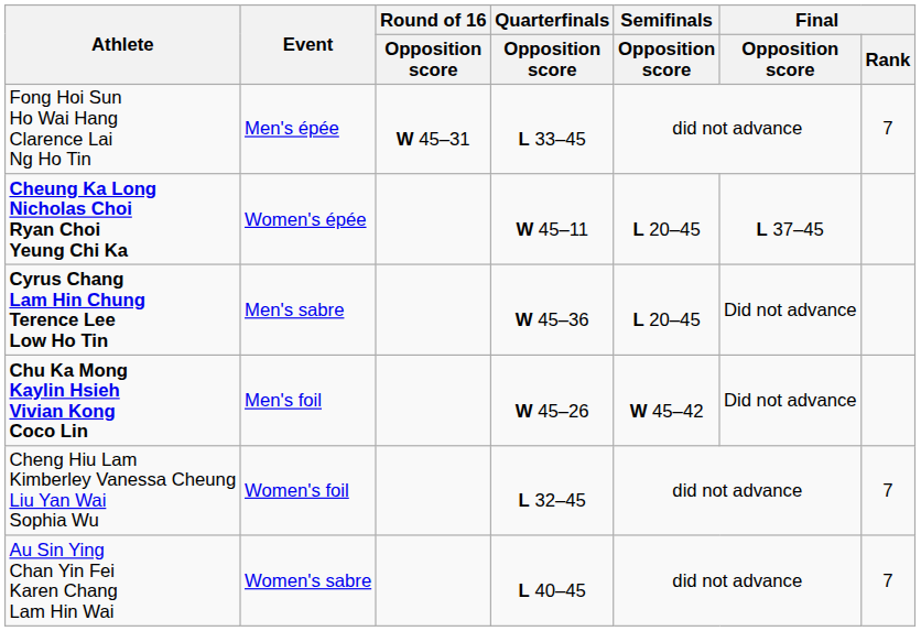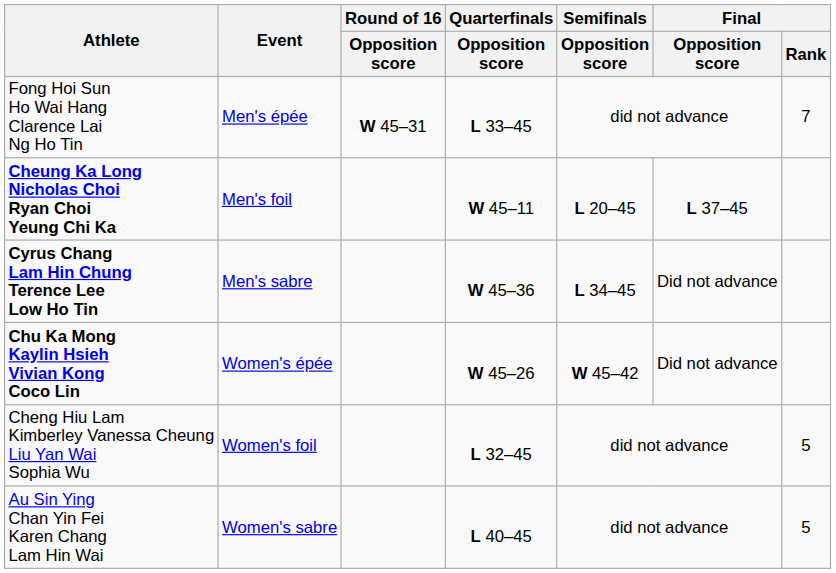 <table class=wikitable style=font-size:90%;text-align:center>
 <tr>
 <th rowspan="2">Athlete</th>
 <th rowspan="2">Event</th>
 <th>Round of 16</th>
 <th>Quarterfinals</th>
 <th>Semifinals</th>
 <th colspan="2">Final</th>
 </tr>
 <tr>
 <th>Opposition<br> score</th>
 <th>Opposition<br> score</th>
 <th>Opposition<br> score</th>
 <th>Opposition<br> score</th>
 <th>Rank</th>
 </tr>
 <tr>
 <td align=left>Fong Hoi Sun<br>Ho Wai Hang<br>Clarence Lai<br>Ng Ho Tin</td>
 <td align=left><a href='#'>Men's épée</a></td>
 <td><br><strong>W</strong> 45–31</td>
 <td><br><strong>L</strong> 33–45</td>
 <td colspan=2>did not advance</td>
 <td>7</td>
 </tr>
 <tr>
 <td align=left><strong><a href='#'>Cheung Ka Long</a><br><a href='#'>Nicholas Choi</a><br>Ryan Choi<br>Yeung Chi Ka</strong></td>
-<td align=left><a href='#'>Women's épée</a></td>
+<td align=left><a href='#'>Men's foil</a></td>
 <td></td>
 <td><br><strong>W</strong> 45–11</td>
 <td><br><strong>L</strong> 20–45</td>
 <td><br><strong>L</strong> 37–45</td>
 <td></td>
 </tr>
 <tr>
 <td align=left><strong>Cyrus Chang<br><a href='#'>Lam Hin Chung</a><br>Terence Lee<br>Low Ho Tin</strong></td>
 <td align=left><a href='#'>Men's sabre</a></td>
 <td></td>
 <td><br><strong>W</strong> 45–36</td>
-<td><br><strong>L</strong> 20–45</td>
+<td><br><strong>L</strong> 34–45</td>
 <td>Did not advance</td>
 <td></td>
 </tr>
 <tr>
 <td align=left><strong>Chu Ka Mong<br><a href='#'>Kaylin Hsieh</a><br><a href='#'>Vivian Kong</a><br>Coco Lin</strong></td>
-<td align=left><a href='#'>Men's foil</a></td>
+<td align=left><a href='#'>Women's épée</a></td>
 <td></td>
 <td><br><strong>W</strong> 45–26</td>
 <td><br><strong>W</strong> 45–42</td>
 <td>Did not advance</td>
 <td></td>
 </tr>
 <tr>
 <td align=left>Cheng Hiu Lam<br>Kimberley Vanessa Cheung<br><a href='#'>Liu Yan Wai</a><br>Sophia Wu</td>
 <td align=left><a href='#'>Women's foil</a></td>
 <td></td>
 <td><br><strong>L</strong> 32–45</td>
 <td colspan=2>did not advance</td>
-<td>7</td>
+<td>5</td>
 </tr>
 <tr>
 <td align=left><a href='#'>Au Sin Ying</a><br>Chan Yin Fei<br>Karen Chang<br>Lam Hin Wai</td>
 <td align=left><a href='#'>Women's sabre</a></td>
 <td></td>
 <td><br><strong>L</strong> 40–45</td>
 <td colspan=2>did not advance</td>
-<td>7</td>
+<td>5</td>
 </tr>
 </table>
